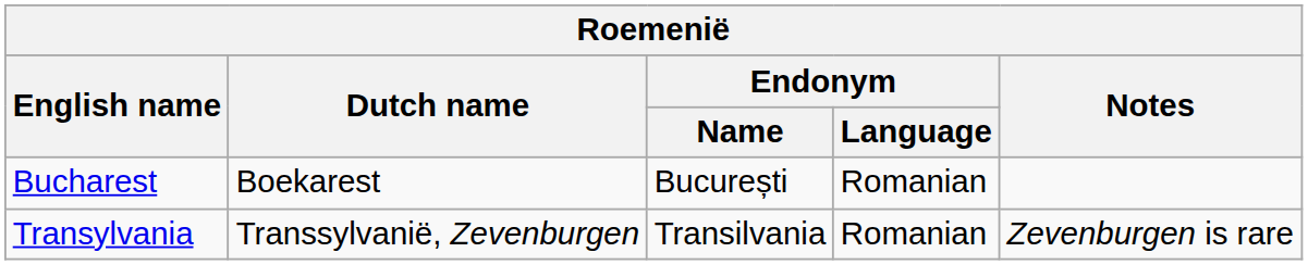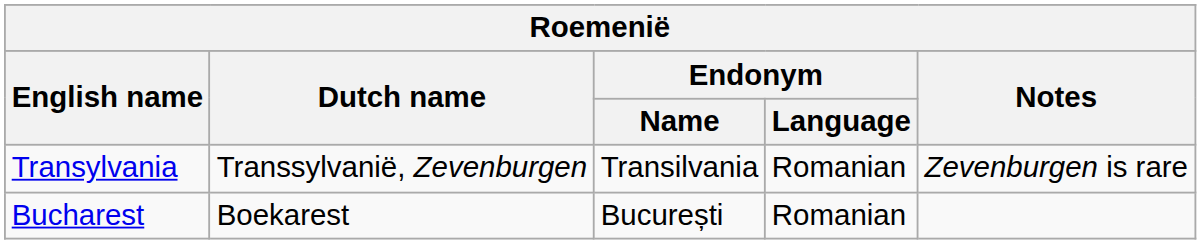 <table class="wikitable sortable">
 <tr>
 <th colspan="5"> Roemenië</th>
 </tr>
 <tr>
 <th rowspan="2">English name</th>
 <th rowspan="2">Dutch name</th>
 <th colspan="2">Endonym</th>
 <th rowspan="2">Notes</th>
 </tr>
 <tr>
 <th>Name</th>
 <th>Language</th>
 </tr>
 <tr>
+<td><a href='#'>Transylvania</a></td>
+<td>Transsylvanië, <em>Zevenburgen</em></td>
+<td>Transilvania</td>
+<td>Romanian</td>
+<td><em>Zevenburgen</em> is rare</td>
+</tr>
+<tr>
 <td><a href='#'>Bucharest</a></td>
 <td>Boekarest</td>
 <td>București</td>
 <td>Romanian</td>
 <td></td>
 </tr>
-<tr>
-<td><a href='#'>Transylvania</a></td>
-<td>Transsylvanië, <em>Zevenburgen</em></td>
-<td>Transilvania</td>
-<td>Romanian</td>
-<td><em>Zevenburgen</em> is rare</td>
-</tr>
 </table>
